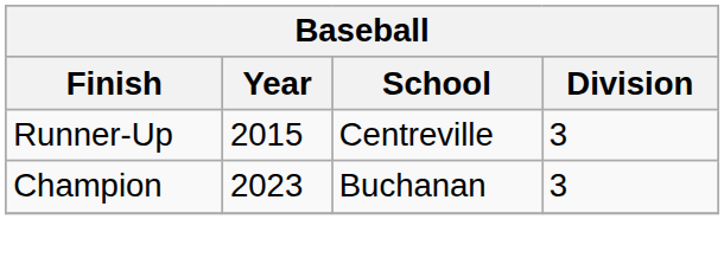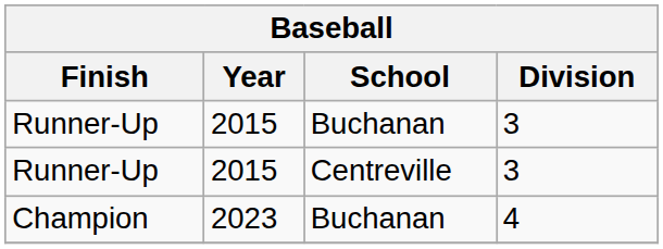 <table class="wikitable" width="350">
 <tr>
 <th colspan=4>Baseball</th>
 </tr>
 <tr>
 <th>Finish</th>
 <th>Year</th>
 <th>School</th>
 <th>Division</th>
 </tr>
 <tr>
 <td>Runner-Up</td>
 <td>2015</td>
+<td>Buchanan</td>
+<td>3</td>
+</tr>
+<tr>
+<td>Runner-Up</td>
+<td>2015</td>
 <td>Centreville</td>
 <td>3</td>
 </tr>
 <tr>
 <td>Champion</td>
 <td>2023</td>
 <td>Buchanan</td>
-<td>3</td>
+<td>4</td>
 </tr>
 <tr>
 </tr>
 </table>
